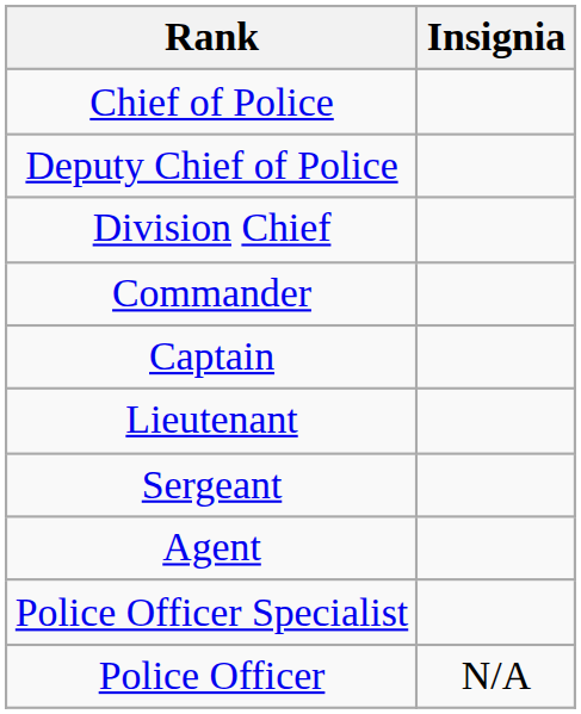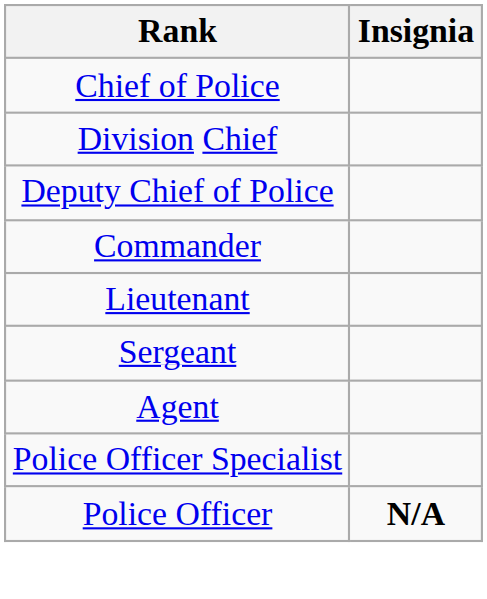 <table class="wikitable">
 <tr>
 <th>Rank</th>
 <th>Insignia</th>
 </tr>
 <tr>
 <td align="center"><a href='#'>Chief of Police</a></td>
 <td align="center"></td>
 </tr>
 <tr>
+<td align="center"><a href='#'>Division</a> <a href='#'>Chief</a></td>
+<td align="center"></td>
+</tr>
+<tr>
 <td align="center"><a href='#'>Deputy Chief of Police</a></td>
 <td align="center"></td>
 </tr>
 <tr>
-<td align="center"><a href='#'>Division</a> <a href='#'>Chief</a></td>
-<td align="center"></td>
-</tr>
-<tr>
 <td align="center"><a href='#'>Commander</a></td>
-<td align="center"></td>
-</tr>
-<tr>
-<td align="center"><a href='#'>Captain</a></td>
 <td align="center"></td>
 </tr>
 <tr>
 <td align="center"><a href='#'>Lieutenant</a></td>
 <td align="center"></td>
 </tr>
 <tr>
 <td align="center"><a href='#'>Sergeant</a></td>
 <td align="center"></td>
 </tr>
 <tr>
 <td align="center"><a href='#'>Agent</a></td>
 <td align="center"></td>
 </tr>
 <tr>
 <td align="center"><a href='#'>Police Officer Specialist</a></td>
 <td align="center"></td>
 </tr>
 <tr>
 <td align="center"><a href='#'>Police Officer</a></td>
-<td align="center">N/A</td>
+<td align="center"><strong>N/A</strong></td>
 </tr>
 </table>
